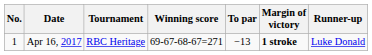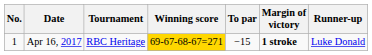 <table class="wikitable" style="font-size:95%;">
 <tr>
 <th>No.</th>
 <th>Date</th>
 <th>Tournament</th>
 <th>Winning score</th>
 <th>To par</th>
 <th>Margin of<br>victory</th>
 <th>Runner-up</th>
 </tr>
 <tr>
 <td align=center>1</td>
 <td align=right>Apr 16, <a href='#'>2017</a></td>
 <td><a href='#'>RBC Heritage</a></td>
-<td>69-67-68-67=271</td>
-<td align=center>−13</td>
+<td style="background: gold;">69-67-68-67=271</td>
+<td align=center>−15</td>
 <td><strong>1 stroke</strong></td>
 <td> <a href='#'>Luke Donald</a></td>
 </tr>
 </table>
